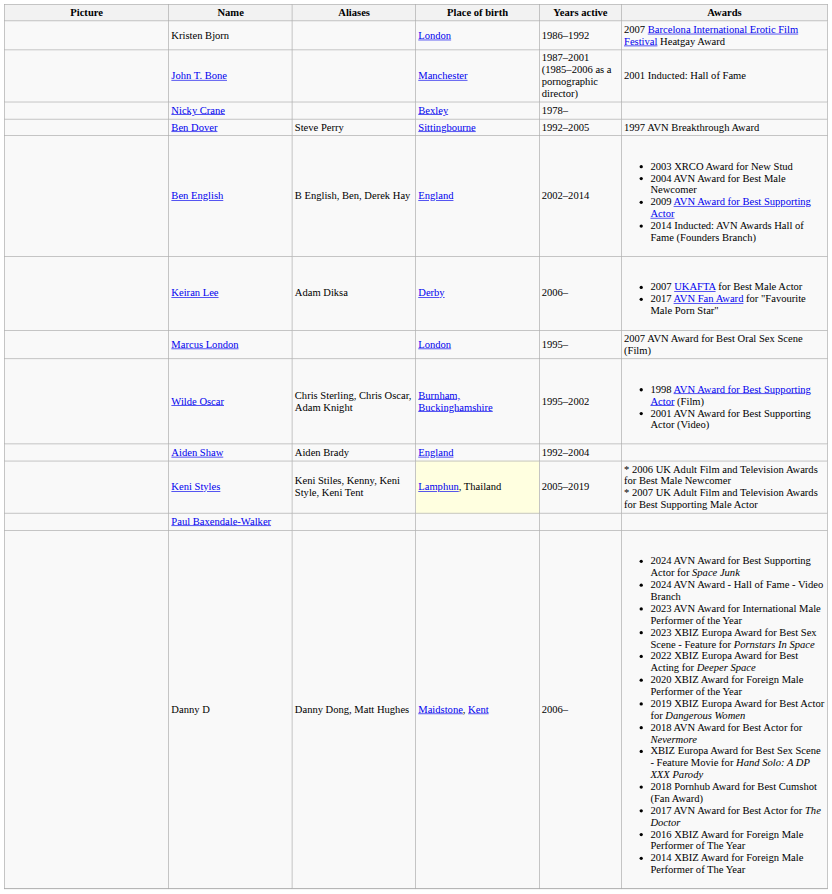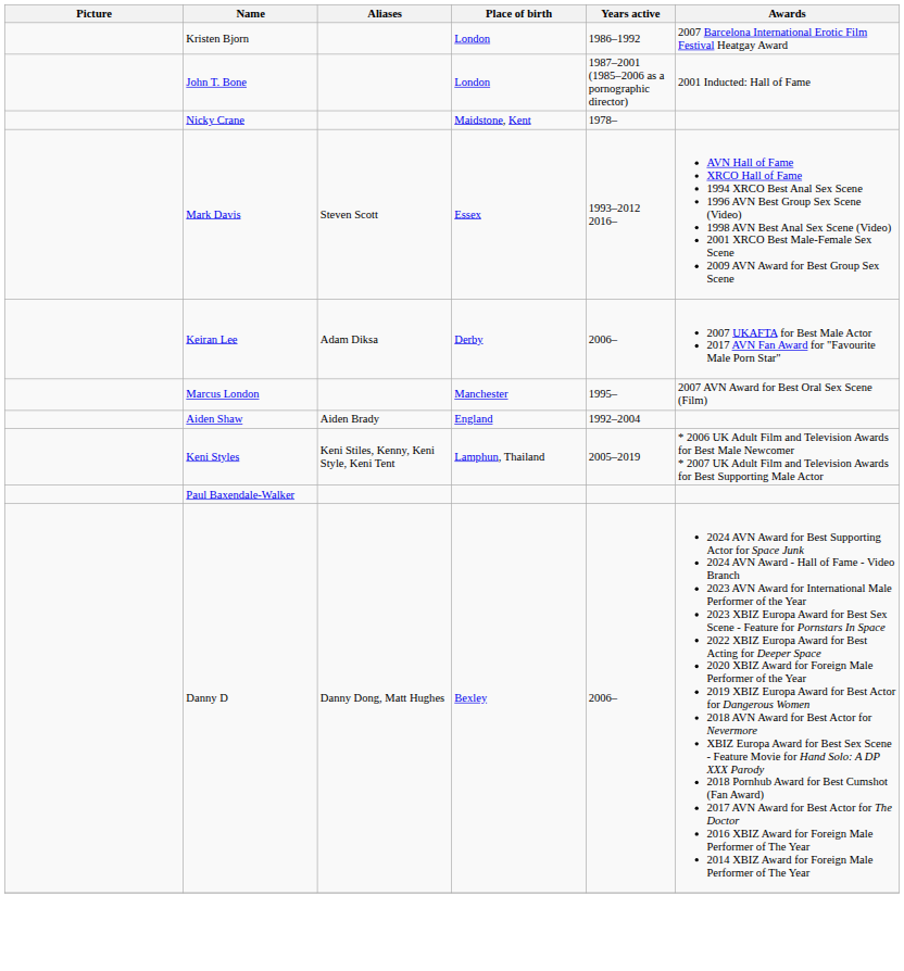 <table class="wikitable sortable">
 <tr>
 <th style="width:20%;">Picture</th>
 <th style="width:15%;">Name</th>
 <th style="width:15%;">Aliases</th>
 <th style="width:15%;">Place of birth</th>
 <th style="width:10%;">Years active</th>
 <th class="unsortable">Awards</th>
 </tr>
 <tr>
 <td></td>
 <td>Kristen Bjorn</td>
 <td></td>
 <td><a href='#'>London</a></td>
 <td>1986–1992</td>
 <td>2007 <a href='#'>Barcelona International Erotic Film Festival</a> Heatgay Award</td>
 </tr>
 <tr>
 <td></td>
 <td><a href='#'>John T. Bone</a></td>
 <td></td>
-<td><a href='#'>Manchester</a></td>
+<td><a href='#'>London</a></td>
 <td>1987–2001 <br> (1985–2006 as a pornographic director)</td>
 <td>2001 Inducted: Hall of Fame</td>
 </tr>
 <tr>
 <td></td>
 <td><a href='#'>Nicky Crane</a></td>
 <td></td>
-<td><a href='#'>Bexley</a></td>
+<td><a href='#'>Maidstone</a>, <a href='#'>Kent</a></td>
 <td>1978–</td>
 <td></td>
 </tr>
 <tr>
 <td style="text-align:center;"></td>
-<td><a href='#'>Ben Dover</a></td>
-<td>Steve Perry</td>
-<td><a href='#'>Sittingbourne</a></td>
-<td>1992–2005</td>
-<td>1997 AVN Breakthrough Award</td>
-</tr>
-<tr>
-<td style="text-align:center;"></td>
-<td><a href='#'>Ben English</a></td>
-<td>B English, Ben, Derek Hay</td>
-<td><a href='#'>England</a></td>
-<td>2002–2014</td>
-<td><br><ul><li>2003 XRCO Award for New Stud</li><li>2004 AVN Award for Best Male Newcomer</li><li>2009 <a href='#'>AVN Award for Best Supporting Actor</a></li><li>2014 Inducted: AVN Awards Hall of Fame (Founders Branch)</li></ul></td>
+<td><a href='#'>Mark Davis</a></td>
+<td>Steven Scott</td>
+<td><a href='#'>Essex</a></td>
+<td>1993–2012<br>2016–</td>
+<td><br><ul><li><a href='#'>AVN Hall of Fame</a></li><li><a href='#'>XRCO Hall of Fame</a></li><li>1994 XRCO Best Anal Sex Scene</li><li>1996 AVN Best Group Sex Scene (Video)</li><li>1998 AVN Best Anal Sex Scene (Video)</li><li>2001 XRCO Best Male-Female Sex Scene</li><li>2009 AVN Award for Best Group Sex Scene</li></ul></td>
 </tr>
 <tr>
 <td style="text-align:center;"></td>
 <td><a href='#'>Keiran Lee</a></td>
 <td>Adam Diksa</td>
 <td><a href='#'>Derby</a></td>
 <td>2006–</td>
 <td><br><ul><li>2007 <a href='#'>UKAFTA</a> for Best Male Actor</li><li>2017 <a href='#'>AVN Fan Award</a> for "Favourite Male Porn Star"</li></ul></td>
 </tr>
 <tr>
 <td style="text-align:center;"></td>
 <td><a href='#'>Marcus London</a></td>
 <td></td>
-<td><a href='#'>London</a></td>
+<td><a href='#'>Manchester</a></td>
 <td>1995–</td>
 <td>2007 AVN Award for Best Oral Sex Scene (Film)</td>
-</tr>
-<tr>
-<td></td>
-<td><a href='#'>Wilde Oscar</a></td>
-<td>Chris Sterling, Chris Oscar, Adam Knight</td>
-<td><a href='#'>Burnham, Buckinghamshire</a></td>
-<td>1995–2002</td>
-<td><br><ul><li>1998 <a href='#'>AVN Award for Best Supporting Actor</a> (Film)</li><li>2001 AVN Award for Best Supporting Actor (Video)</li></ul></td>
 </tr>
 <tr>
 <td style="text-align:center;"></td>
 <td><a href='#'>Aiden Shaw</a></td>
 <td>Aiden Brady</td>
 <td><a href='#'>England</a></td>
 <td>1992–2004</td>
 <td></td>
 </tr>
 <tr>
 <td style="text-align:center;"></td>
 <td><a href='#'>Keni Styles</a></td>
 <td>Keni Stiles, Kenny, Keni Style, Keni Tent</td>
-<td style="background: lightyellow;"><a href='#'>Lamphun</a>, Thailand</td>
+<td><a href='#'>Lamphun</a>, Thailand</td>
 <td>2005–2019</td>
 <td>* 2006 UK Adult Film and Television Awards for Best Male Newcomer <br> * 2007 UK Adult Film and Television Awards for Best Supporting Male Actor</td>
 </tr>
 <tr>
 <td style="text-align:center;"></td>
 <td><a href='#'>Paul Baxendale-Walker</a></td>
 <td></td>
 <td></td>
 <td></td>
 <td></td>
 </tr>
 <tr>
 <td></td>
 <td>Danny D</td>
 <td>Danny Dong, Matt Hughes</td>
-<td><a href='#'>Maidstone</a>, <a href='#'>Kent</a></td>
+<td><a href='#'>Bexley</a></td>
 <td>2006–</td>
 <td><br><ul><li>2024 AVN Award for Best Supporting Actor for <em>Space Junk</em></li><li>2024 AVN Award - Hall of Fame - Video Branch</li><li>2023 AVN Award for International Male Performer of the Year</li><li>2023 XBIZ Europa Award for Best Sex Scene - Feature for <em>Pornstars In Space</em></li><li>2022 XBIZ Europa Award for Best Acting for <em>Deeper Space</em></li><li>2020 XBIZ Award for Foreign Male Performer of the Year</li><li>2019 XBIZ Europa Award for Best Actor for <em>Dangerous Women</em></li><li>2018 AVN Award for Best Actor for <em>Nevermore</em></li><li>XBIZ Europa Award for Best Sex Scene - Feature Movie for <em>Hand Solo: A DP XXX Parody</em></li><li>2018 Pornhub Award for Best Cumshot (Fan Award)</li><li>2017 AVN Award for Best Actor for <em>The Doctor</em></li><li>2016 XBIZ Award for Foreign Male Performer of The Year</li><li>2014 XBIZ Award for Foreign Male Performer of The Year</li></ul></td>
 </tr>
 <tr>
 </tr>
 </table>
